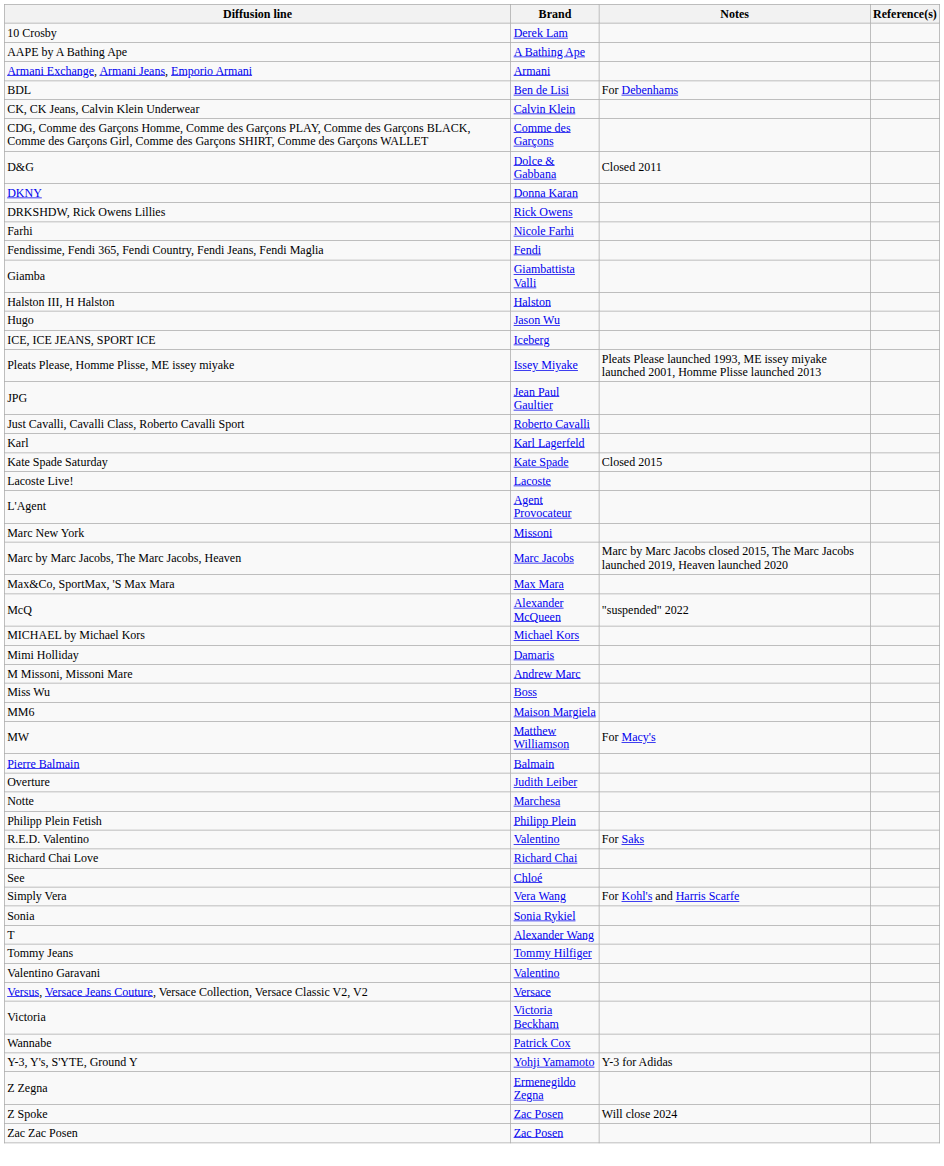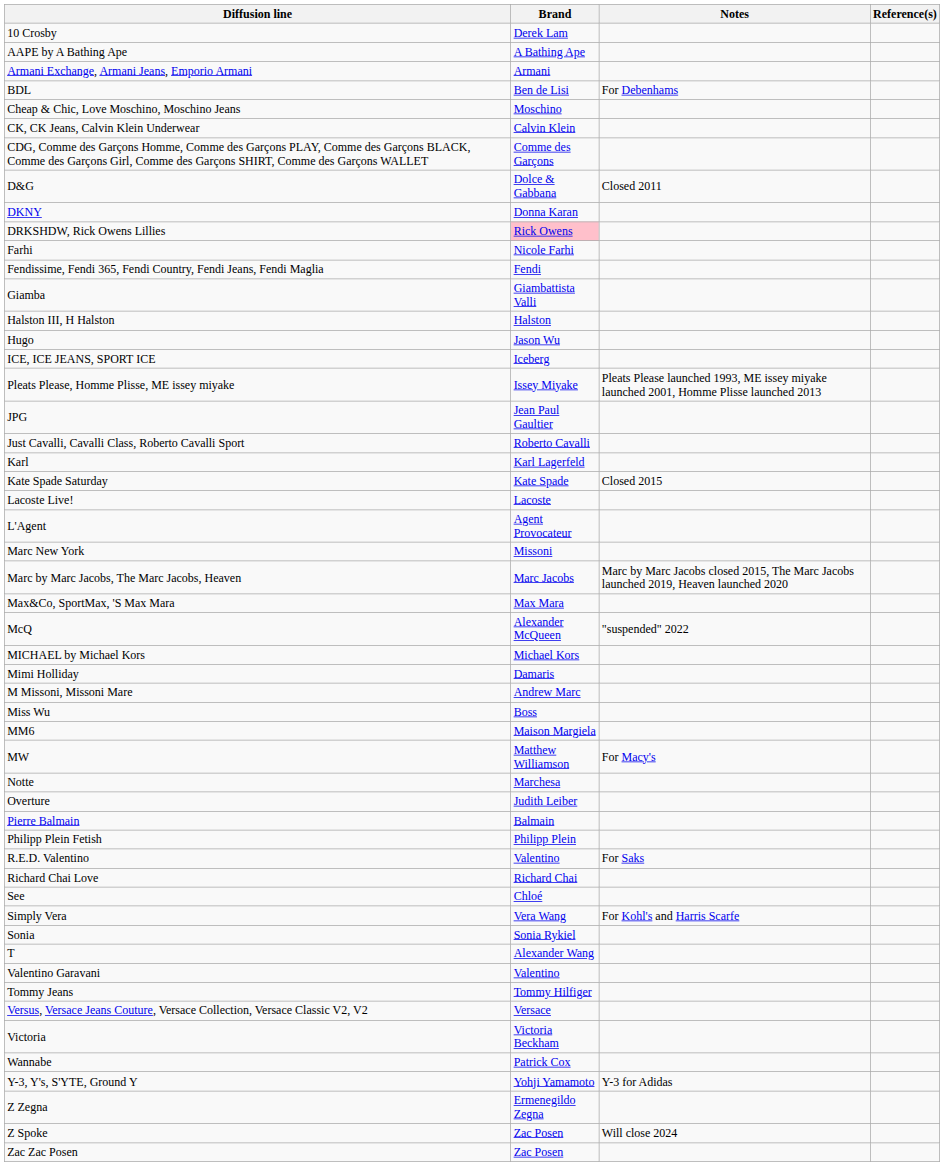 <table class="wikitable sortable">
 <tr>
 <th>Diffusion line</th>
 <th>Brand</th>
 <th>Notes</th>
 <th>Reference(s)</th>
 </tr>
 <tr>
 <td>10 Crosby</td>
 <td><a href='#'>Derek Lam</a></td>
 <td></td>
 <td></td>
 </tr>
 <tr>
 <td>AAPE by A Bathing Ape</td>
 <td><a href='#'>A Bathing Ape</a></td>
 <td></td>
 <td></td>
 </tr>
 <tr>
 <td><a href='#'>Armani Exchange</a>, <a href='#'>Armani Jeans</a>, <a href='#'>Emporio Armani</a></td>
 <td><a href='#'>Armani</a></td>
 <td></td>
 <td></td>
 </tr>
 <tr>
 <td>BDL</td>
 <td><a href='#'>Ben de Lisi</a></td>
 <td>For <a href='#'>Debenhams</a></td>
 <td></td>
 </tr>
 <tr>
+<td>Cheap & Chic, Love Moschino, Moschino Jeans</td>
+<td><a href='#'>Moschino</a></td>
+<td></td>
+<td></td>
+</tr>
+<tr>
 <td>CK, CK Jeans, Calvin Klein Underwear</td>
 <td><a href='#'>Calvin Klein</a></td>
 <td></td>
 <td></td>
 </tr>
 <tr>
 <td>CDG, Comme des Garçons Homme, Comme des Garçons PLAY, Comme des Garçons BLACK, Comme des Garçons Girl, Comme des Garçons SHIRT, Comme des Garçons WALLET</td>
 <td><a href='#'>Comme des Garçons</a></td>
 <td></td>
 <td></td>
 </tr>
 <tr>
 <td>D&G</td>
 <td><a href='#'>Dolce & Gabbana</a></td>
 <td>Closed 2011</td>
 <td></td>
 </tr>
 <tr>
 <td><a href='#'>DKNY</a></td>
 <td><a href='#'>Donna Karan</a></td>
 <td></td>
 <td></td>
 </tr>
 <tr>
 <td>DRKSHDW, Rick Owens Lillies</td>
-<td><a href='#'>Rick Owens</a></td>
+<td style="background: pink;"><a href='#'>Rick Owens</a></td>
 <td></td>
 <td></td>
 </tr>
 <tr>
 <td>Farhi</td>
 <td><a href='#'>Nicole Farhi</a></td>
 <td></td>
 <td></td>
 </tr>
 <tr>
 <td>Fendissime, Fendi 365, Fendi Country, Fendi Jeans, Fendi Maglia</td>
 <td><a href='#'>Fendi</a></td>
 <td></td>
 <td></td>
 </tr>
 <tr>
 <td>Giamba</td>
 <td><a href='#'>Giambattista Valli</a></td>
 <td></td>
 <td></td>
 </tr>
 <tr>
 <td>Halston III, H Halston</td>
 <td><a href='#'>Halston</a></td>
 <td></td>
 <td></td>
 </tr>
 <tr>
 <td>Hugo</td>
 <td><a href='#'>Jason Wu</a></td>
 <td></td>
 <td></td>
 </tr>
 <tr>
 <td>ICE, ICE JEANS, SPORT ICE</td>
 <td><a href='#'>Iceberg</a></td>
 <td></td>
 <td></td>
 </tr>
 <tr>
 <td>Pleats Please, Homme Plisse, ME issey miyake</td>
 <td><a href='#'>Issey Miyake</a></td>
 <td>Pleats Please launched 1993, ME issey miyake launched 2001, Homme Plisse launched 2013</td>
 <td></td>
 </tr>
 <tr>
 <td>JPG</td>
 <td><a href='#'>Jean Paul Gaultier</a></td>
 <td></td>
 <td></td>
 </tr>
 <tr>
 <td>Just Cavalli, Cavalli Class, Roberto Cavalli Sport</td>
 <td><a href='#'>Roberto Cavalli</a></td>
 <td></td>
 <td></td>
 </tr>
 <tr>
 <td>Karl</td>
 <td><a href='#'>Karl Lagerfeld</a></td>
 <td></td>
 <td></td>
 </tr>
 <tr>
 <td>Kate Spade Saturday</td>
 <td><a href='#'>Kate Spade</a></td>
 <td>Closed 2015</td>
 <td></td>
 </tr>
 <tr>
 <td>Lacoste Live!</td>
 <td><a href='#'>Lacoste</a></td>
 <td></td>
 <td></td>
 </tr>
 <tr>
 <td>L'Agent</td>
 <td><a href='#'>Agent Provocateur</a></td>
 <td></td>
 <td></td>
 </tr>
 <tr>
 <td>Marc New York</td>
 <td><a href='#'>Missoni</a></td>
 <td></td>
 <td></td>
 </tr>
 <tr>
 <td>Marc by Marc Jacobs, The Marc Jacobs, Heaven</td>
 <td><a href='#'>Marc Jacobs</a></td>
 <td>Marc by Marc Jacobs closed 2015, The Marc Jacobs launched 2019, Heaven launched 2020</td>
 <td></td>
 </tr>
 <tr>
 <td>Max&Co, SportMax, 'S Max Mara</td>
 <td><a href='#'>Max Mara</a></td>
 <td></td>
 <td></td>
 </tr>
 <tr>
 <td>McQ</td>
 <td><a href='#'>Alexander McQueen</a></td>
 <td>"suspended" 2022</td>
 <td></td>
 </tr>
 <tr>
 <td>MICHAEL by Michael Kors</td>
 <td><a href='#'>Michael Kors</a></td>
 <td></td>
 <td></td>
 </tr>
 <tr>
 <td>Mimi Holliday</td>
 <td><a href='#'>Damaris</a></td>
 <td></td>
 <td></td>
 </tr>
 <tr>
 <td>M Missoni, Missoni Mare</td>
 <td><a href='#'>Andrew Marc</a></td>
 <td></td>
 <td></td>
 </tr>
 <tr>
 <td>Miss Wu</td>
 <td><a href='#'>Boss</a></td>
 <td></td>
 <td></td>
 </tr>
 <tr>
 <td>MM6</td>
 <td><a href='#'>Maison Margiela</a></td>
 <td></td>
 <td></td>
 </tr>
 <tr>
 <td>MW</td>
 <td><a href='#'>Matthew Williamson</a></td>
 <td>For <a href='#'>Macy's</a></td>
 <td></td>
 </tr>
 <tr>
-<td><a href='#'>Pierre Balmain</a></td>
-<td><a href='#'>Balmain</a></td>
+<td>Notte</td>
+<td><a href='#'>Marchesa</a></td>
 <td></td>
 <td></td>
 </tr>
 <tr>
 <td>Overture</td>
 <td><a href='#'>Judith Leiber</a></td>
 <td></td>
 <td></td>
 </tr>
 <tr>
-<td>Notte</td>
-<td><a href='#'>Marchesa</a></td>
+<td><a href='#'>Pierre Balmain</a></td>
+<td><a href='#'>Balmain</a></td>
 <td></td>
 <td></td>
 </tr>
 <tr>
 <td>Philipp Plein Fetish</td>
 <td><a href='#'>Philipp Plein</a></td>
 <td></td>
 <td></td>
 </tr>
 <tr>
 <td>R.E.D. Valentino</td>
 <td><a href='#'>Valentino</a></td>
 <td>For <a href='#'>Saks</a></td>
 <td></td>
 </tr>
 <tr>
 <td>Richard Chai Love</td>
 <td><a href='#'>Richard Chai</a></td>
 <td></td>
 <td></td>
 </tr>
 <tr>
 <td>See</td>
 <td><a href='#'>Chloé</a></td>
 <td></td>
 <td></td>
 </tr>
 <tr>
 <td>Simply Vera</td>
 <td><a href='#'>Vera Wang</a></td>
 <td>For <a href='#'>Kohl's</a> and <a href='#'>Harris Scarfe</a></td>
 <td></td>
 </tr>
 <tr>
 <td>Sonia</td>
 <td><a href='#'>Sonia Rykiel</a></td>
 <td></td>
 <td></td>
 </tr>
 <tr>
 <td>T</td>
 <td><a href='#'>Alexander Wang</a></td>
 <td></td>
 <td></td>
 </tr>
 <tr>
-<td>Tommy Jeans</td>
-<td><a href='#'>Tommy Hilfiger</a></td>
+<td>Valentino Garavani</td>
+<td><a href='#'>Valentino</a></td>
 <td></td>
 <td></td>
 </tr>
 <tr>
-<td>Valentino Garavani</td>
-<td><a href='#'>Valentino</a></td>
+<td>Tommy Jeans</td>
+<td><a href='#'>Tommy Hilfiger</a></td>
 <td></td>
 <td></td>
 </tr>
 <tr>
 <td><a href='#'>Versus</a>, <a href='#'>Versace Jeans Couture</a>, Versace Collection, Versace Classic V2, V2</td>
 <td><a href='#'>Versace</a></td>
 <td></td>
 <td></td>
 </tr>
 <tr>
 <td>Victoria</td>
 <td><a href='#'>Victoria Beckham</a></td>
 <td></td>
 <td></td>
 </tr>
 <tr>
 <td>Wannabe</td>
 <td><a href='#'>Patrick Cox</a></td>
 <td></td>
 <td></td>
 </tr>
 <tr>
 <td>Y-3, Y's, S'YTE, Ground Y</td>
 <td><a href='#'>Yohji Yamamoto</a></td>
 <td>Y-3 for Adidas</td>
 <td></td>
 </tr>
 <tr>
 <td>Z Zegna</td>
 <td><a href='#'>Ermenegildo Zegna</a></td>
 <td></td>
 <td></td>
 </tr>
 <tr>
 <td>Z Spoke</td>
 <td><a href='#'>Zac Posen</a></td>
 <td>Will close 2024</td>
 <td></td>
 </tr>
 <tr>
 <td>Zac Zac Posen</td>
 <td><a href='#'>Zac Posen</a></td>
 <td></td>
 <td></td>
 </tr>
 </table>
